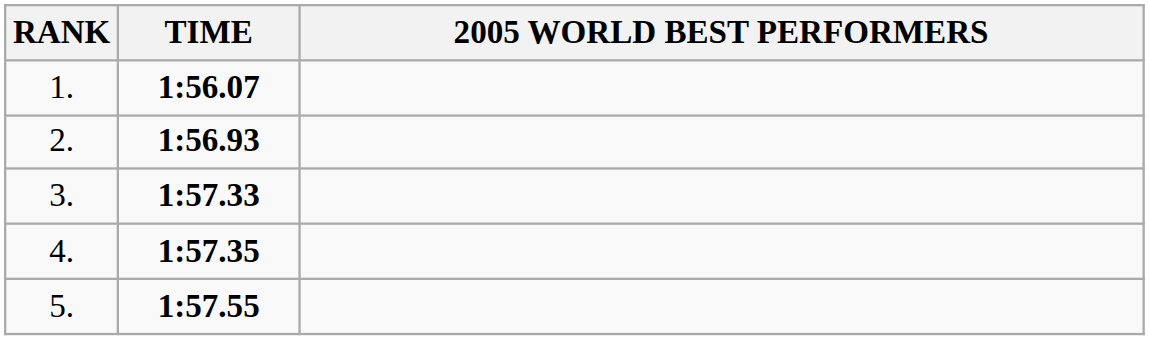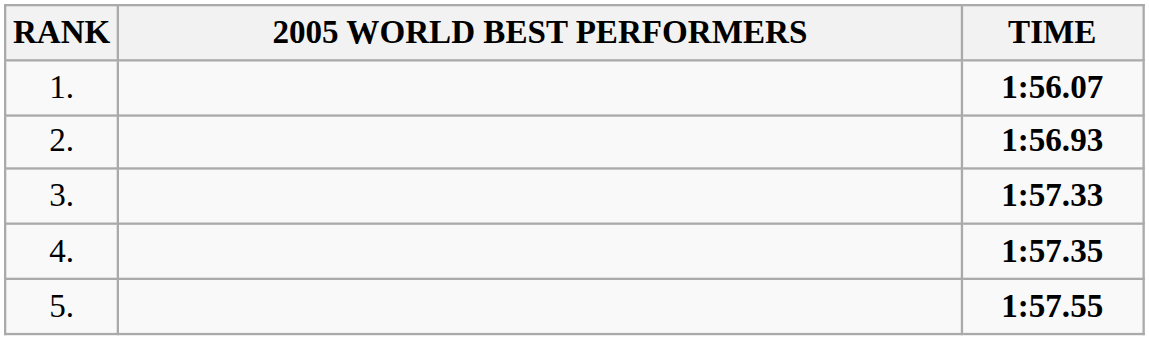 <table class="wikitable" style="font-size: 90%;">
 <tr>
 <th>RANK</th>
+<th align="center" style="width: 25em">2005 WORLD BEST PERFORMERS</th>
 <th align="center" style="width: 5em">TIME</th>
-<th align="center" style="width: 25em">2005 WORLD BEST PERFORMERS</th>
 </tr>
 <tr>
 <td align="center">1.</td>
+<td></td>
 <td align="center"><strong>1:56.07</strong></td>
-<td></td>
 </tr>
 <tr>
 <td align="center">2.</td>
+<td></td>
 <td align="center"><strong>1:56.93</strong></td>
-<td></td>
 </tr>
 <tr>
 <td align="center">3.</td>
+<td></td>
 <td align="center"><strong>1:57.33</strong></td>
-<td></td>
 </tr>
 <tr>
 <td align="center">4.</td>
+<td></td>
 <td align="center"><strong>1:57.35</strong></td>
-<td></td>
 </tr>
 <tr>
 <td align="center">5.</td>
+<td></td>
 <td align="center"><strong>1:57.55</strong></td>
-<td></td>
 </tr>
 </table>
